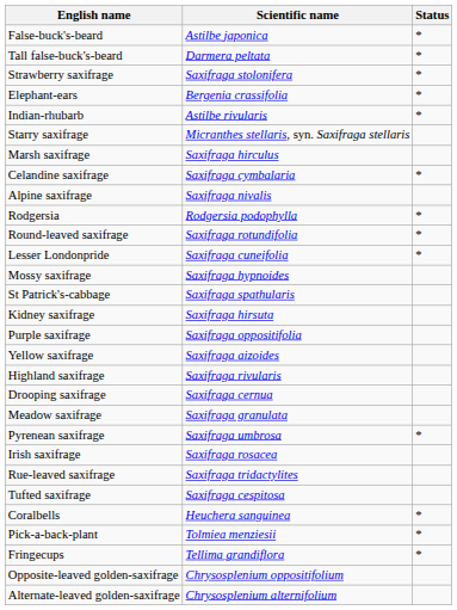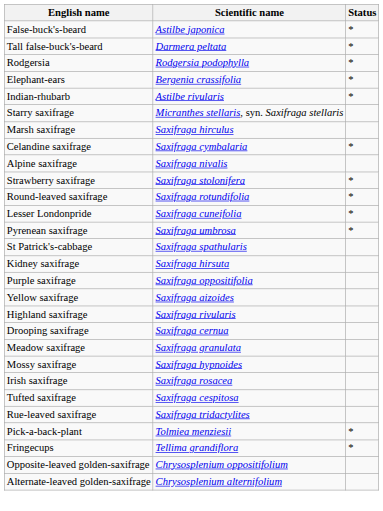 <table class="wikitable" |>
 <tr>
 <th>English name</th>
 <th>Scientific name</th>
 <th>Status</th>
 </tr>
 <tr>
 <td>False-buck's-beard</td>
 <td><em><a href='#'>Astilbe japonica</a></em></td>
 <td>*</td>
 </tr>
 <tr>
 <td>Tall false-buck's-beard</td>
 <td><em><a href='#'>Darmera peltata</a></em></td>
 <td>*</td>
 </tr>
 <tr>
-<td>Strawberry saxifrage</td>
-<td><em><a href='#'>Saxifraga stolonifera</a></em></td>
+<td>Rodgersia</td>
+<td><em><a href='#'>Rodgersia podophylla</a></em></td>
 <td>*</td>
 </tr>
 <tr>
 <td>Elephant-ears</td>
 <td><em><a href='#'>Bergenia crassifolia</a></em></td>
 <td>*</td>
 </tr>
 <tr>
 <td>Indian-rhubarb</td>
 <td><em><a href='#'>Astilbe rivularis</a></em></td>
 <td>*</td>
 </tr>
 <tr>
 <td>Starry saxifrage</td>
 <td><em><a href='#'>Micranthes stellaris</a></em>, syn. <em>Saxifraga stellaris</em></td>
 <td></td>
 </tr>
 <tr>
 <td>Marsh saxifrage</td>
 <td><em><a href='#'>Saxifraga hirculus</a></em></td>
 <td></td>
 </tr>
 <tr>
 <td>Celandine saxifrage</td>
 <td><em><a href='#'>Saxifraga cymbalaria</a></em></td>
 <td>*</td>
 </tr>
 <tr>
 <td>Alpine saxifrage</td>
 <td><em><a href='#'>Saxifraga nivalis</a></em></td>
 <td></td>
 </tr>
 <tr>
-<td>Rodgersia</td>
-<td><em><a href='#'>Rodgersia podophylla</a></em></td>
+<td>Strawberry saxifrage</td>
+<td><em><a href='#'>Saxifraga stolonifera</a></em></td>
 <td>*</td>
 </tr>
 <tr>
 <td>Round-leaved saxifrage</td>
 <td><em><a href='#'>Saxifraga rotundifolia</a></em></td>
 <td>*</td>
 </tr>
 <tr>
 <td>Lesser Londonpride</td>
 <td><em><a href='#'>Saxifraga cuneifolia</a></em></td>
 <td>*</td>
 </tr>
 <tr>
-<td>Mossy saxifrage</td>
-<td><em><a href='#'>Saxifraga hypnoides</a></em></td>
-<td></td>
+<td>Pyrenean saxifrage</td>
+<td><em><a href='#'>Saxifraga umbrosa</a></em></td>
+<td>*</td>
 </tr>
 <tr>
 <td>St Patrick's-cabbage</td>
 <td><em><a href='#'>Saxifraga spathularis</a></em></td>
 <td></td>
 </tr>
 <tr>
 <td>Kidney saxifrage</td>
 <td><em><a href='#'>Saxifraga hirsuta</a></em></td>
 <td></td>
 </tr>
 <tr>
 <td>Purple saxifrage</td>
 <td><em><a href='#'>Saxifraga oppositifolia</a></em></td>
 <td></td>
 </tr>
 <tr>
 <td>Yellow saxifrage</td>
 <td><em><a href='#'>Saxifraga aizoides</a></em></td>
 <td></td>
 </tr>
 <tr>
 <td>Highland saxifrage</td>
 <td><em><a href='#'>Saxifraga rivularis</a></em></td>
 <td></td>
 </tr>
 <tr>
 <td>Drooping saxifrage</td>
 <td><em><a href='#'>Saxifraga cernua</a></em></td>
 <td></td>
 </tr>
 <tr>
 <td>Meadow saxifrage</td>
 <td><em><a href='#'>Saxifraga granulata</a></em></td>
 <td></td>
 </tr>
 <tr>
-<td>Pyrenean saxifrage</td>
-<td><em><a href='#'>Saxifraga umbrosa</a></em></td>
-<td>*</td>
+<td>Mossy saxifrage</td>
+<td><em><a href='#'>Saxifraga hypnoides</a></em></td>
+<td></td>
 </tr>
 <tr>
 <td>Irish saxifrage</td>
 <td><em><a href='#'>Saxifraga rosacea</a></em></td>
-<td></td>
-</tr>
-<tr>
-<td>Rue-leaved saxifrage</td>
-<td><em><a href='#'>Saxifraga tridactylites</a></em></td>
 <td></td>
 </tr>
 <tr>
 <td>Tufted saxifrage</td>
 <td><em><a href='#'>Saxifraga cespitosa</a></em></td>
 <td></td>
 </tr>
 <tr>
-<td>Coralbells</td>
-<td><em><a href='#'>Heuchera sanguinea</a></em></td>
-<td>*</td>
+<td>Rue-leaved saxifrage</td>
+<td><em><a href='#'>Saxifraga tridactylites</a></em></td>
+<td></td>
 </tr>
 <tr>
 <td>Pick-a-back-plant</td>
 <td><em><a href='#'>Tolmiea menziesii</a></em></td>
 <td>*</td>
 </tr>
 <tr>
 <td>Fringecups</td>
 <td><em><a href='#'>Tellima grandiflora</a></em></td>
 <td>*</td>
 </tr>
 <tr>
 <td>Opposite-leaved golden-saxifrage</td>
 <td><em><a href='#'>Chrysosplenium oppositifolium</a></em></td>
 <td></td>
 </tr>
 <tr>
 <td>Alternate-leaved golden-saxifrage</td>
 <td><em><a href='#'>Chrysosplenium alternifolium</a></em></td>
 <td></td>
 </tr>
 </table>
